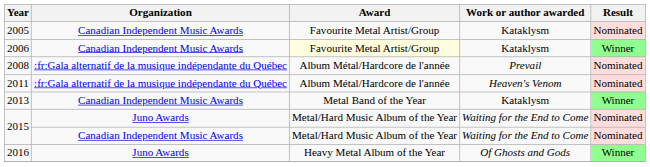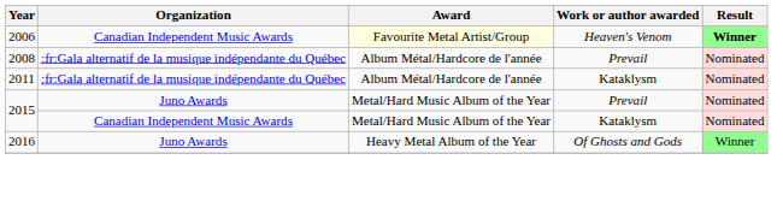 <table class="wikitable plainrowheaders" style="text-align:center;">
 <tr>
 <th>Year</th>
 <th>Organization</th>
 <th>Award</th>
 <th>Work or author awarded</th>
 <th>Result</th>
 </tr>
 <tr>
-<td rowspan="1">2005</td>
-<td><a href='#'>Canadian Independent Music Awards</a></td>
-<td>Favourite Metal Artist/Group</td>
-<td>Kataklysm</td>
-<td style="background:#FDD">Nominated</td>
-</tr>
-<tr>
 <td rowspan="1">2006</td>
 <td><a href='#'>Canadian Independent Music Awards</a></td>
 <td style="background: lightyellow;">Favourite Metal Artist/Group</td>
-<td>Kataklysm</td>
-<td style="background:#90FF90">Winner</td>
+<td><em>Heaven's Venom</em></td>
+<td style="background:#90FF90"><strong>Winner</strong></td>
 </tr>
 <tr>
 <td rowspan="1">2008</td>
 <td><a href='#'>:fr:Gala alternatif de la musique indépendante du Québec</a></td>
 <td>Album Métal/Hardcore de l'année</td>
 <td><em>Prevail</em></td>
 <td style="background:#FDD">Nominated</td>
 </tr>
 <tr>
 <td rowspan="1">2011</td>
 <td><a href='#'>:fr:Gala alternatif de la musique indépendante du Québec</a></td>
 <td>Album Métal/Hardcore de l'année</td>
-<td><em>Heaven's Venom</em></td>
+<td>Kataklysm</td>
 <td style="background:#FDD">Nominated</td>
-</tr>
-<tr>
-<td rowspan="1">2013</td>
-<td><a href='#'>Canadian Independent Music Awards</a></td>
-<td>Metal Band of the Year</td>
-<td>Kataklysm</td>
-<td style="background:#90FF90">Winner</td>
 </tr>
 <tr>
 <td rowspan="2">2015</td>
 <td><a href='#'>Juno Awards</a></td>
 <td>Metal/Hard Music Album of the Year</td>
-<td><em>Waiting for the End to Come</em></td>
+<td><em>Prevail</em></td>
 <td style="background:#FDD">Nominated</td>
 </tr>
 <tr>
 <td><a href='#'>Canadian Independent Music Awards</a></td>
 <td>Metal/Hard Music Album of the Year</td>
-<td><em>Waiting for the End to Come</em></td>
+<td>Kataklysm</td>
 <td style="background:#FDD">Nominated</td>
 </tr>
 <tr>
 <td rowspan="1">2016</td>
 <td><a href='#'>Juno Awards</a></td>
 <td>Heavy Metal Album of the Year</td>
 <td><em>Of Ghosts and Gods</em></td>
 <td style="background:#90FF90">Winner</td>
 </tr>
 <tr>
 </tr>
 </table>
